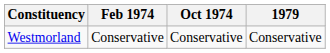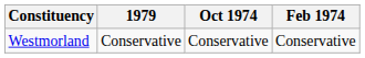 <table class="wikitable">
 <tr>
 <th>Constituency</th>
+<th>1979</th>
+<th>Oct 1974</th>
 <th>Feb 1974</th>
-<th>Oct 1974</th>
-<th>1979</th>
 </tr>
 <tr>
 <td><a href='#'>Westmorland</a></td>
 <td bgcolor=>Conservative</td>
 <td bgcolor=>Conservative</td>
 <td bgcolor=>Conservative</td>
 </tr>
 </table>
